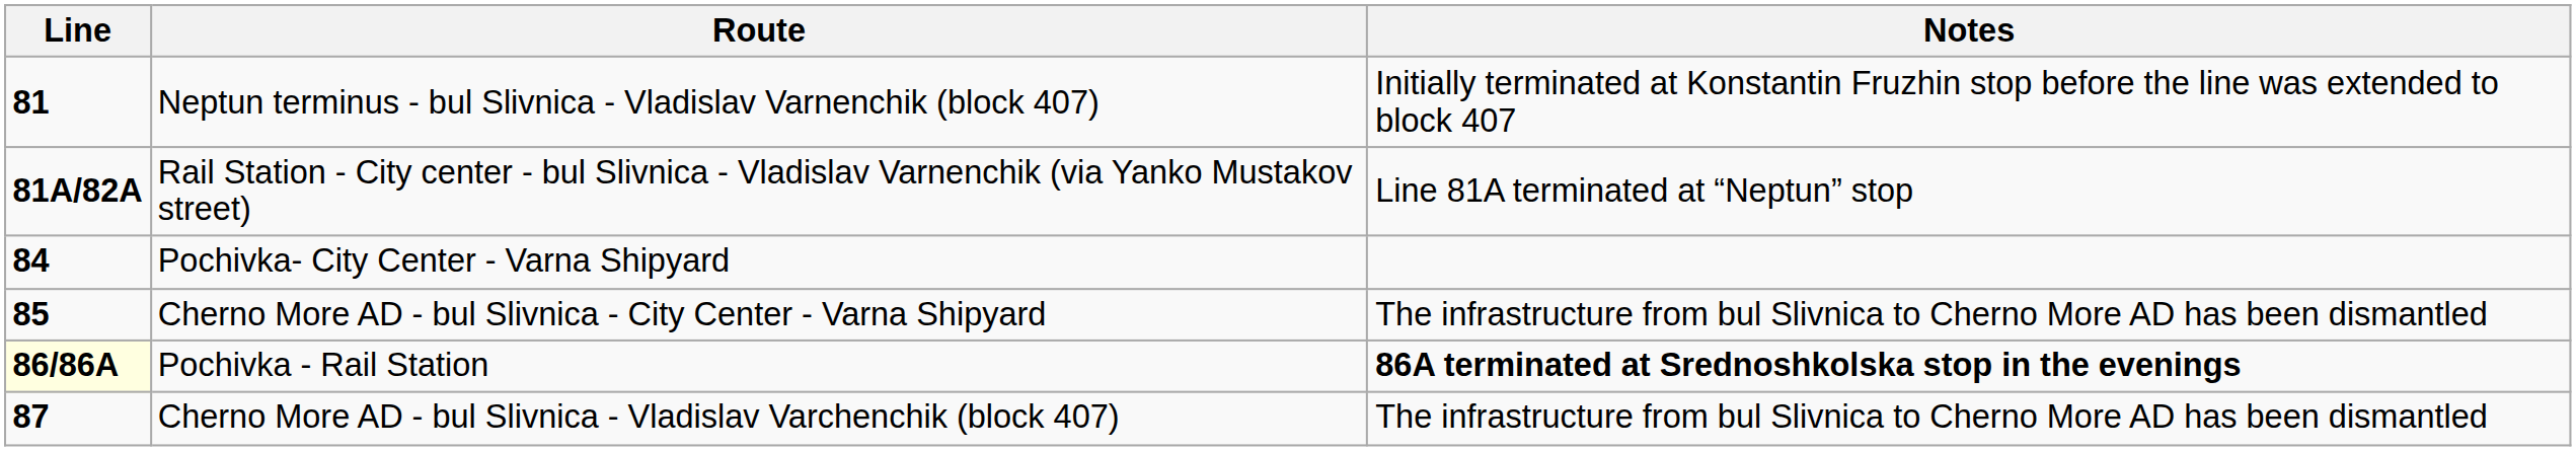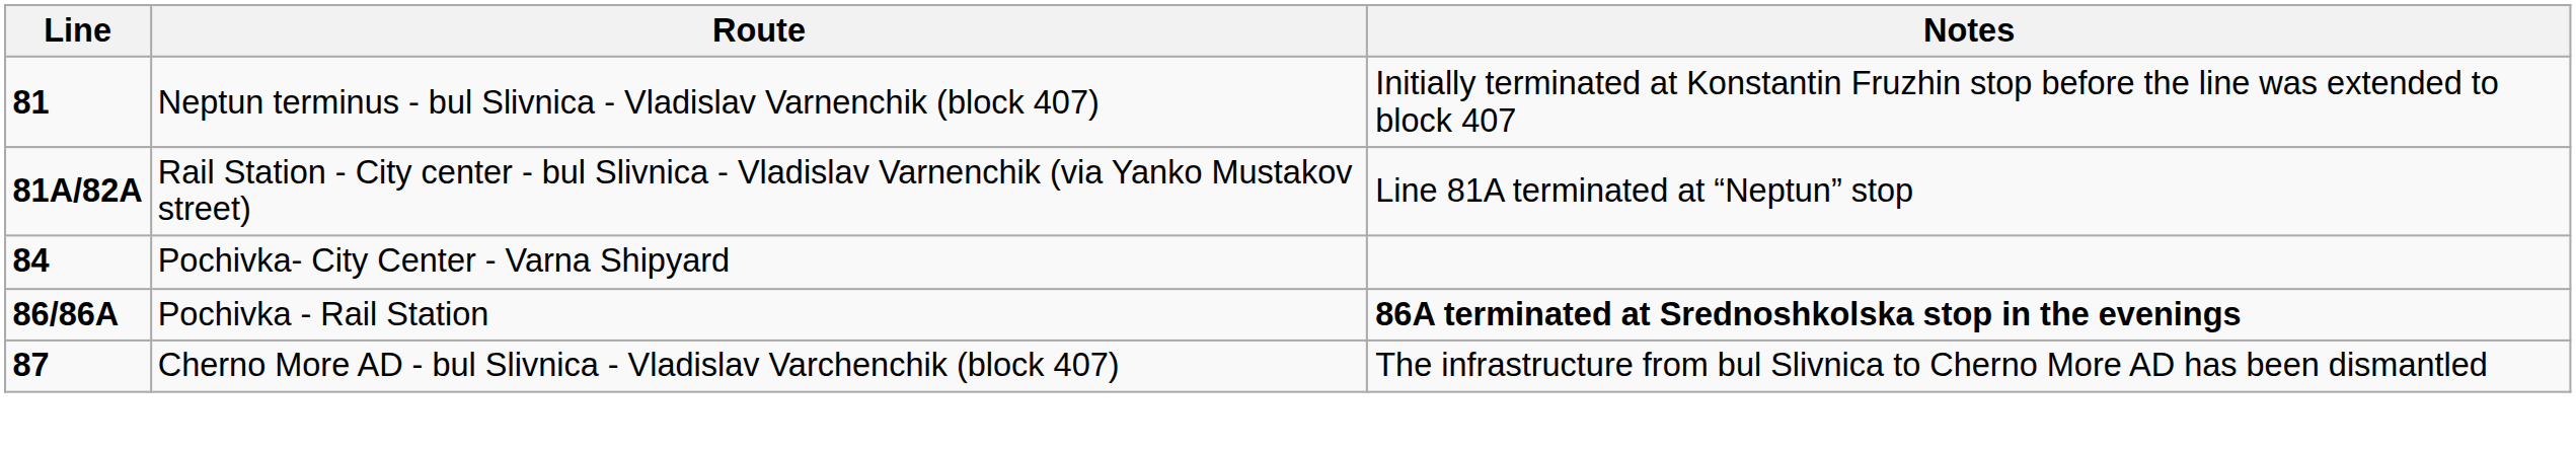 <table class="wikitable">
 <tr>
 <th>Line</th>
 <th>Route</th>
 <th>Notes</th>
 </tr>
 <tr>
 <td><strong>81</strong></td>
 <td>Neptun terminus - bul Slivnica  - Vladislav Varnenchik (block 407)</td>
 <td>Initially terminated at Konstantin Fruzhin stop before the line was extended to block 407</td>
 </tr>
 <tr>
 <td><strong>81A/82A</strong></td>
 <td>Rail Station - City center - bul Slivnica  - Vladislav Varnenchik (via Yanko Mustakov street)</td>
 <td>Line 81A terminated at “Neptun” stop</td>
 </tr>
 <tr>
 <td><strong>84</strong></td>
 <td>Pochivka- City Center - Varna Shipyard</td>
 <td></td>
 </tr>
 <tr>
-<td><strong>85</strong></td>
-<td>Cherno More AD - bul Slivnica - City Center - Varna Shipyard</td>
-<td>The infrastructure from bul Slivnica to Cherno More AD has been dismantled</td>
-</tr>
-<tr>
-<td style="background: lightyellow;"><strong>86/86A</strong></td>
+<td><strong>86/86A</strong></td>
 <td>Pochivka - Rail Station</td>
 <td><strong>86A terminated at Srednoshkolska stop in the evenings</strong></td>
 </tr>
 <tr>
 <td><strong>87</strong></td>
 <td>Cherno More AD - bul Slivnica - Vladislav Varchenchik (block 407)</td>
 <td>The infrastructure from bul Slivnica to Cherno More AD has been dismantled</td>
 </tr>
 </table>
